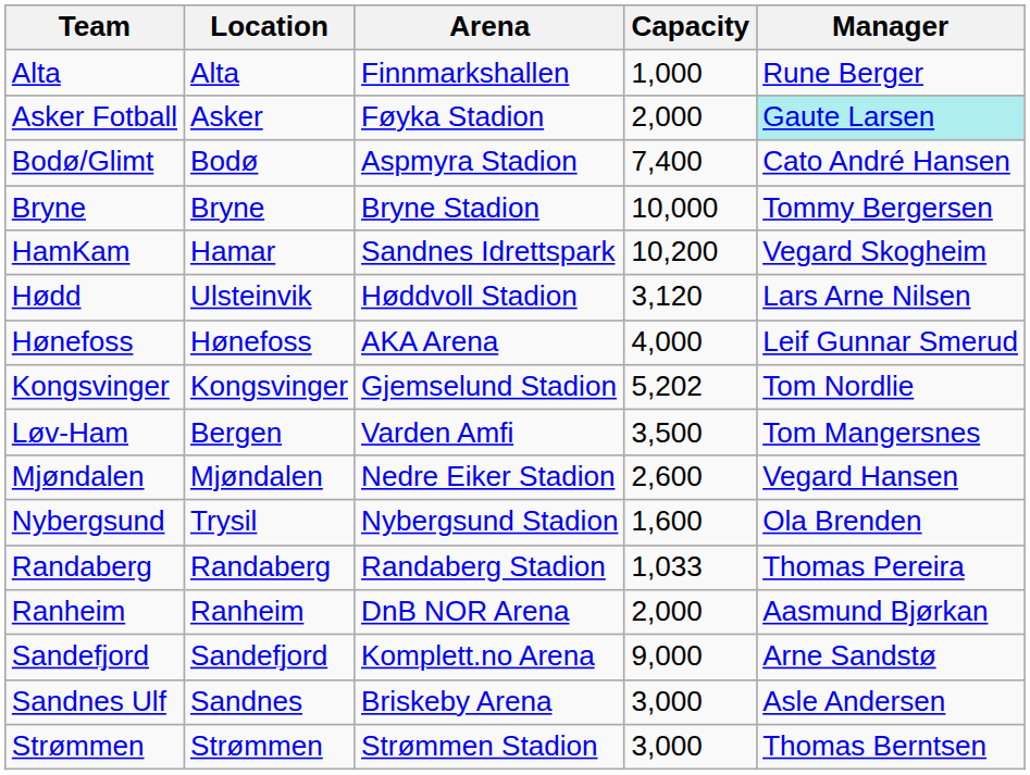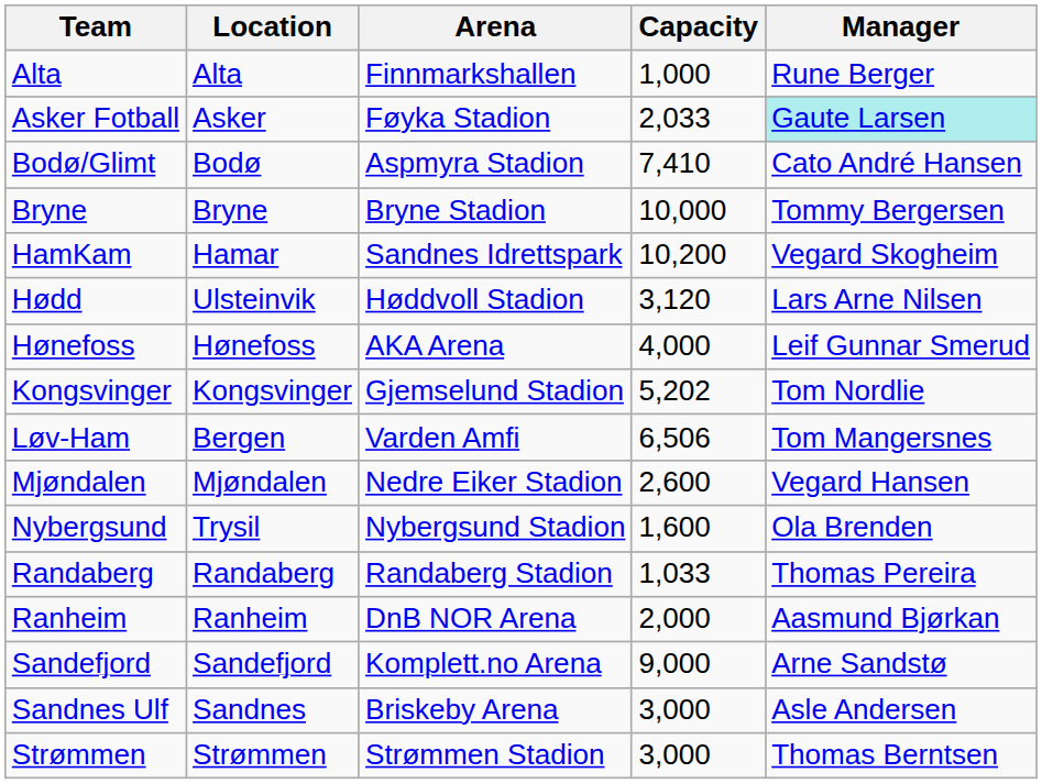 <table class="wikitable sortable" border="1">
 <tr>
 <th>Team</th>
 <th>Location</th>
 <th>Arena</th>
 <th>Capacity</th>
 <th>Manager</th>
 </tr>
 <tr>
 <td><a href='#'>Alta</a></td>
 <td><a href='#'>Alta</a></td>
 <td><a href='#'>Finnmarkshallen</a></td>
 <td>1,000</td>
 <td> <a href='#'>Rune Berger</a></td>
 </tr>
 <tr>
 <td><a href='#'>Asker Fotball</a></td>
 <td><a href='#'>Asker</a></td>
 <td><a href='#'>Føyka Stadion</a></td>
-<td>2,000</td>
+<td>2,033</td>
 <td style="background: paleturquoise;"> <a href='#'>Gaute Larsen</a></td>
 </tr>
 <tr>
 <td><a href='#'>Bodø/Glimt</a></td>
 <td><a href='#'>Bodø</a></td>
 <td><a href='#'>Aspmyra Stadion</a></td>
-<td>7,400</td>
+<td>7,410</td>
 <td> <a href='#'>Cato André Hansen</a></td>
 </tr>
 <tr>
 <td><a href='#'>Bryne</a></td>
 <td><a href='#'>Bryne</a></td>
 <td><a href='#'>Bryne Stadion</a></td>
 <td>10,000</td>
 <td> <a href='#'>Tommy Bergersen</a></td>
 </tr>
 <tr>
 <td><a href='#'>HamKam</a></td>
 <td><a href='#'>Hamar</a></td>
 <td><a href='#'>Sandnes Idrettspark</a></td>
 <td>10,200</td>
 <td> <a href='#'>Vegard Skogheim</a></td>
 </tr>
 <tr>
 <td><a href='#'>Hødd</a></td>
 <td><a href='#'>Ulsteinvik</a></td>
 <td><a href='#'>Høddvoll Stadion</a></td>
 <td>3,120</td>
 <td> <a href='#'>Lars Arne Nilsen</a></td>
 </tr>
 <tr>
 <td><a href='#'>Hønefoss</a></td>
 <td><a href='#'>Hønefoss</a></td>
 <td><a href='#'>AKA Arena</a></td>
 <td>4,000</td>
 <td> <a href='#'>Leif Gunnar Smerud</a></td>
 </tr>
 <tr>
 <td><a href='#'>Kongsvinger</a></td>
 <td><a href='#'>Kongsvinger</a></td>
 <td><a href='#'>Gjemselund Stadion</a></td>
 <td>5,202</td>
 <td> <a href='#'>Tom Nordlie</a></td>
 </tr>
 <tr>
 <td><a href='#'>Løv-Ham</a></td>
 <td><a href='#'>Bergen</a></td>
 <td><a href='#'>Varden Amfi</a></td>
-<td>3,500</td>
+<td>6,506</td>
 <td> <a href='#'>Tom Mangersnes</a></td>
 </tr>
 <tr>
 <td><a href='#'>Mjøndalen</a></td>
 <td><a href='#'>Mjøndalen</a></td>
 <td><a href='#'>Nedre Eiker Stadion</a></td>
 <td>2,600</td>
 <td> <a href='#'>Vegard Hansen</a></td>
 </tr>
 <tr>
 <td><a href='#'>Nybergsund</a></td>
 <td><a href='#'>Trysil</a></td>
 <td><a href='#'>Nybergsund Stadion</a></td>
 <td>1,600</td>
 <td> <a href='#'>Ola Brenden</a></td>
 </tr>
 <tr>
 <td><a href='#'>Randaberg</a></td>
 <td><a href='#'>Randaberg</a></td>
 <td><a href='#'>Randaberg Stadion</a></td>
 <td>1,033</td>
 <td> <a href='#'>Thomas Pereira</a></td>
 </tr>
 <tr>
 <td><a href='#'>Ranheim</a></td>
 <td><a href='#'>Ranheim</a></td>
 <td><a href='#'>DnB NOR Arena</a></td>
 <td>2,000</td>
 <td> <a href='#'>Aasmund Bjørkan</a></td>
 </tr>
 <tr>
 <td><a href='#'>Sandefjord</a></td>
 <td><a href='#'>Sandefjord</a></td>
 <td><a href='#'>Komplett.no Arena</a></td>
 <td>9,000</td>
 <td> <a href='#'>Arne Sandstø</a></td>
 </tr>
 <tr>
 <td><a href='#'>Sandnes Ulf</a></td>
 <td><a href='#'>Sandnes</a></td>
 <td><a href='#'>Briskeby Arena</a></td>
 <td>3,000</td>
 <td> <a href='#'>Asle Andersen</a></td>
 </tr>
 <tr>
 <td><a href='#'>Strømmen</a></td>
 <td><a href='#'>Strømmen</a></td>
 <td><a href='#'>Strømmen Stadion</a></td>
 <td>3,000</td>
 <td> <a href='#'>Thomas Berntsen</a></td>
 </tr>
 </table>
